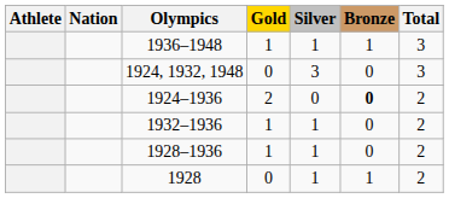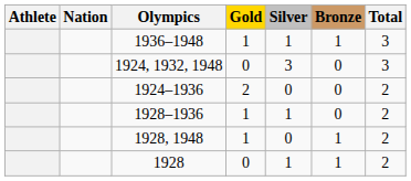 <table class="wikitable plainrowheaders sortable" style="text-align:center">
 <tr>
 <th scope="col">Athlete</th>
 <th scope="col">Nation</th>
 <th scope="col">Olympics</th>
 <th scope="col" style="background-color:Gold">Gold</th>
 <th scope="col" style="background-color:Silver">Silver</th>
 <th scope="col" style="background-color:#cc9966">Bronze</th>
 <th scope="col">Total</th>
 </tr>
 <tr>
 <th scope="row" align=left></th>
 <td align=left></td>
 <td>1936–1948</td>
 <td>1</td>
 <td>1</td>
 <td>1</td>
 <td>3</td>
 </tr>
 <tr>
 <th scope="row" align=left></th>
 <td align=left></td>
 <td>1924, 1932, 1948</td>
 <td>0</td>
 <td>3</td>
 <td>0</td>
 <td>3</td>
 </tr>
 <tr>
 <th scope="row" align=left></th>
 <td align=left></td>
 <td>1924–1936</td>
 <td>2</td>
 <td>0</td>
-<td><strong>0</strong></td>
-<td>2</td>
-</tr>
-<tr>
-<th scope="row" align=left></th>
-<td align=left></td>
-<td>1932–1936</td>
-<td>1</td>
-<td>1</td>
 <td>0</td>
 <td>2</td>
 </tr>
 <tr>
 <th scope="row" align=left></th>
 <td align=left></td>
 <td>1928–1936</td>
 <td>1</td>
 <td>1</td>
 <td>0</td>
 <td>2</td>
 </tr>
 <tr>
 <th scope="row" align=left></th>
 <td align=left></td>
+<td>1928, 1948</td>
+<td>1</td>
+<td>0</td>
+<td>1</td>
+<td>2</td>
+</tr>
+<tr>
+<th scope="row" align=left></th>
+<td align=left></td>
 <td>1928</td>
 <td>0</td>
 <td>1</td>
 <td>1</td>
 <td>2</td>
 </tr>
 </table>
